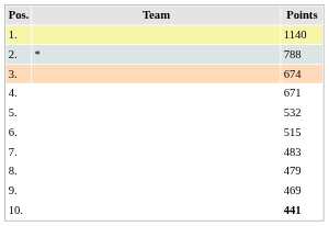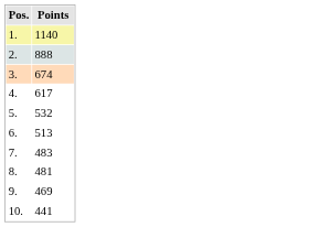 <table cellspacing="1" cellpadding="3" style="border:1px solid #aaa; font-size:90%;">
 <tr style="background:#e4e4e4;">
 <th style="width:10px;">Pos.</th>
-<th style="width:300px;">Team</th>
 <th style="width:45px;">Points</th>
 </tr>
 <tr style="background:#f7f6a8;">
 <td>1.</td>
-<td align="left"></td>
 <td>1140</td>
 </tr>
 <tr style="background:#dce5e5;">
 <td>2.</td>
-<td align="left">*</td>
-<td>788</td>
+<td>888</td>
 </tr>
 <tr style="background:#ffdab9;">
 <td>3.</td>
-<td align="left"></td>
 <td>674</td>
 </tr>
 <tr>
 <td>4.</td>
-<td align="left"></td>
-<td>671</td>
+<td>617</td>
 </tr>
 <tr>
 <td>5.</td>
-<td align="left"></td>
 <td>532</td>
 </tr>
 <tr>
 <td>6.</td>
-<td align="left"></td>
-<td>515</td>
+<td>513</td>
 </tr>
 <tr>
 <td>7.</td>
-<td align="left"></td>
 <td>483</td>
 </tr>
 <tr>
 <td>8.</td>
-<td align="left"></td>
-<td>479</td>
+<td>481</td>
 </tr>
 <tr>
 <td>9.</td>
-<td align="left"></td>
 <td>469</td>
 </tr>
 <tr>
 <td>10.</td>
-<td align="left"></td>
-<td><strong>441</strong></td>
+<td>441</td>
 </tr>
 </table>
